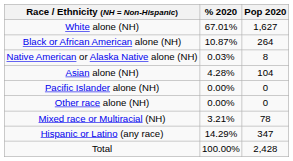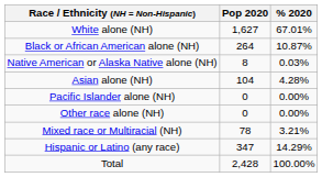 <table class="wikitable" style="text-align:center;">
 <tr>
 <th>Race / Ethnicity <small>(<em>NH = Non-Hispanic</em>)</small></th>
+<th>Pop 2020</th>
 <th>% 2020</th>
-<th>Pop 2020</th>
 </tr>
 <tr>
 <td><a href='#'>White</a> alone (NH)</td>
+<td>1,627</td>
 <td>67.01%</td>
-<td>1,627</td>
 </tr>
 <tr>
 <td><a href='#'>Black or African American</a> alone (NH)</td>
+<td>264</td>
 <td>10.87%</td>
-<td>264</td>
 </tr>
 <tr>
 <td><a href='#'>Native American</a> or <a href='#'>Alaska Native</a> alone (NH)</td>
+<td>8</td>
 <td>0.03%</td>
-<td>8</td>
 </tr>
 <tr>
 <td><a href='#'>Asian</a> alone (NH)</td>
+<td>104</td>
 <td>4.28%</td>
-<td>104</td>
 </tr>
 <tr>
 <td><a href='#'>Pacific Islander</a> alone (NH)</td>
+<td>0</td>
 <td>0.00%</td>
-<td>0</td>
 </tr>
 <tr>
 <td><a href='#'>Other race</a> alone (NH)</td>
+<td>0</td>
 <td>0.00%</td>
-<td>0</td>
 </tr>
 <tr>
 <td><a href='#'>Mixed race or Multiracial</a> (NH)</td>
+<td>78</td>
 <td>3.21%</td>
-<td>78</td>
 </tr>
 <tr>
 <td><a href='#'>Hispanic or Latino</a> (any race)</td>
+<td>347</td>
 <td>14.29%</td>
-<td>347</td>
 </tr>
 <tr>
 <td>Total</td>
+<td>2,428</td>
 <td>100.00%</td>
-<td>2,428</td>
 </tr>
 </table>
